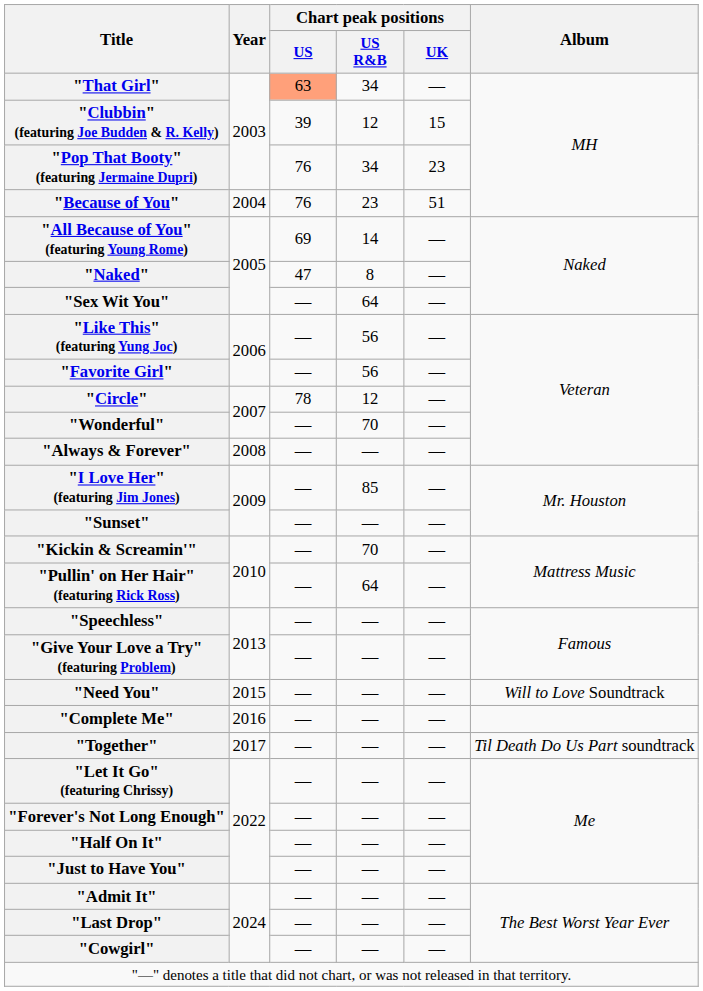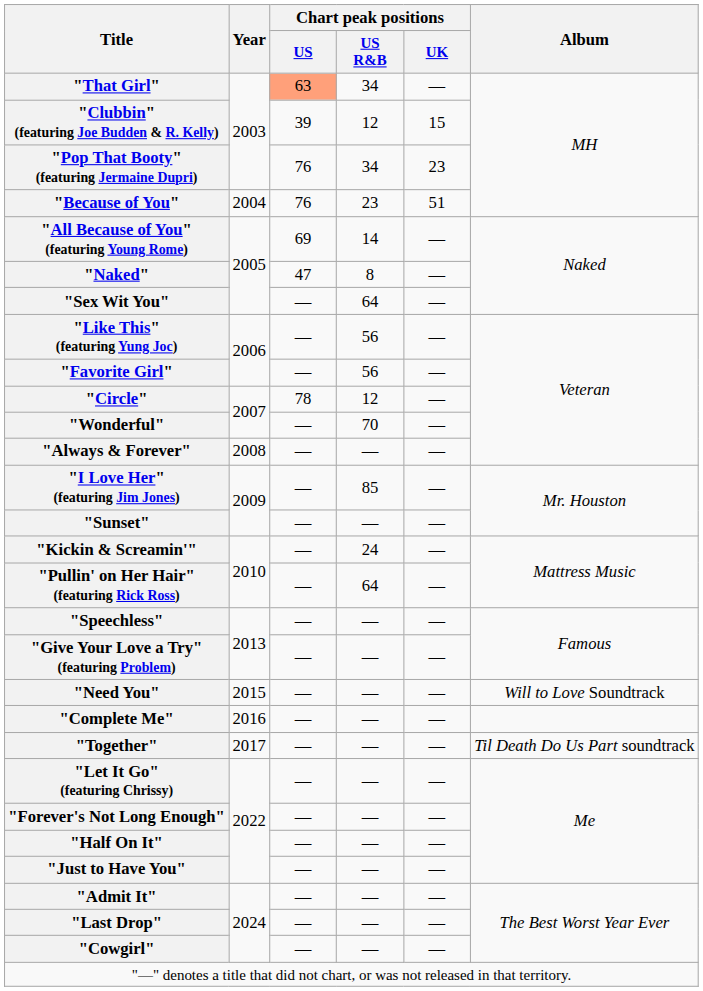 <table class="wikitable plainrowheaders" style="text-align:center;">
 <tr>
 <th rowspan=2>Title</th>
 <th rowspan=2>Year</th>
 <th colspan=3>Chart peak positions</th>
 <th rowspan=2>Album</th>
 </tr>
 <tr>
 <th style="width:4em;font-size:90%"><a href='#'>US</a><br></th>
 <th style="width:4em;font-size:90%"><a href='#'>US<br>R&B</a><br></th>
 <th style="width:4em;font-size:90%"><a href='#'>UK</a><br></th>
 </tr>
 <tr>
 <th scope="row">"<a href='#'>That Girl</a>"</th>
 <td rowspan=3>2003</td>
 <td style="background: lightsalmon;">63</td>
 <td>34</td>
 <td>—</td>
 <td align=center rowspan=4><em>MH</em></td>
 </tr>
 <tr>
 <th scope="row">"<a href='#'>Clubbin</a>" <br> <small>(featuring <a href='#'>Joe Budden</a> & <a href='#'>R. Kelly</a>)</small></th>
 <td>39</td>
 <td>12</td>
 <td>15</td>
 </tr>
 <tr>
 <th scope="row">"<a href='#'>Pop That Booty</a>" <br> <small>(featuring <a href='#'>Jermaine Dupri</a>)</small></th>
 <td>76</td>
 <td>34</td>
 <td>23</td>
 </tr>
 <tr>
 <th scope="row">"<a href='#'>Because of You</a>"</th>
 <td>2004</td>
 <td>76</td>
 <td>23</td>
 <td>51</td>
 </tr>
 <tr>
 <th scope="row">"<a href='#'>All Because of You</a>" <br> <small>(featuring <a href='#'>Young Rome</a>)</small></th>
 <td rowspan=3>2005</td>
 <td>69</td>
 <td>14</td>
 <td>—</td>
 <td rowspan="3"><em>Naked</em></td>
 </tr>
 <tr>
 <th scope="row">"<a href='#'>Naked</a>"</th>
 <td>47</td>
 <td>8</td>
 <td>—</td>
 </tr>
 <tr>
 <th scope="row">"Sex Wit You"</th>
 <td>—</td>
 <td>64</td>
 <td>—</td>
 </tr>
 <tr>
 <th scope="row">"<a href='#'>Like This</a>" <br> <small>(featuring <a href='#'>Yung Joc</a>)</small></th>
 <td rowspan=2>2006</td>
 <td>—</td>
 <td>56</td>
 <td>—</td>
 <td rowspan=5><em>Veteran</em></td>
 </tr>
 <tr>
 <th scope="row">"<a href='#'>Favorite Girl</a>"</th>
 <td>—</td>
 <td>56</td>
 <td>—</td>
 </tr>
 <tr>
 <th scope="row">"<a href='#'>Circle</a>"</th>
 <td rowspan=2>2007</td>
 <td>78</td>
 <td>12</td>
 <td>—</td>
 </tr>
 <tr>
 <th scope="row">"Wonderful"</th>
 <td>—</td>
 <td>70</td>
 <td>—</td>
 </tr>
 <tr>
 <th scope="row">"Always & Forever"</th>
 <td>2008</td>
 <td>—</td>
 <td>—</td>
 <td>—</td>
 </tr>
 <tr>
 <th scope="row">"<a href='#'>I Love Her</a>" <br> <small>(featuring <a href='#'>Jim Jones</a>)</small></th>
 <td rowspan="2">2009</td>
 <td>—</td>
 <td>85</td>
 <td>—</td>
 <td rowspan="2"><em>Mr. Houston</em></td>
 </tr>
 <tr>
 <th scope="row">"Sunset"</th>
 <td>—</td>
 <td>—</td>
 <td>—</td>
 </tr>
 <tr>
 <th scope="row">"Kickin & Screamin'"</th>
 <td rowspan="2">2010</td>
 <td>—</td>
-<td>70</td>
+<td>24</td>
 <td>—</td>
 <td rowspan="2"><em>Mattress Music</em></td>
 </tr>
 <tr>
 <th scope="row">"Pullin' on Her Hair" <br><small>(featuring <a href='#'>Rick Ross</a>)</small></th>
 <td>—</td>
 <td>64</td>
 <td>—</td>
 </tr>
 <tr>
 <th scope="row">"Speechless"</th>
 <td rowspan="2">2013</td>
 <td>—</td>
 <td>—</td>
 <td>—</td>
 <td rowspan="2"><em>Famous</em></td>
 </tr>
 <tr>
 <th scope="row">"Give Your Love a Try" <br><small>(featuring <a href='#'>Problem</a>)</small></th>
 <td>—</td>
 <td>—</td>
 <td>—</td>
 </tr>
 <tr>
 <th scope="row">"Need You"</th>
 <td>2015</td>
 <td>—</td>
 <td>—</td>
 <td>—</td>
 <td><em>Will to Love</em> Soundtrack</td>
 </tr>
 <tr>
 <th scope="row">"Complete Me"</th>
 <td>2016</td>
 <td>—</td>
 <td>—</td>
 <td>—</td>
 <td></td>
 </tr>
 <tr>
 <th scope="row">"Together"</th>
 <td>2017</td>
 <td>—</td>
 <td>—</td>
 <td>—</td>
 <td><em>Til Death Do Us Part</em> soundtrack</td>
 </tr>
 <tr>
 <th scope="row">"Let It Go"<br><small>(featuring Chrissy)</small></th>
 <td rowspan="4">2022</td>
 <td>—</td>
 <td>—</td>
 <td>—</td>
 <td rowspan="4"><em>Me</em></td>
 </tr>
 <tr>
 <th scope="row">"Forever's Not Long Enough"</th>
 <td>—</td>
 <td>—</td>
 <td>—</td>
 </tr>
 <tr>
 <th scope="row">"Half On It"</th>
 <td>—</td>
 <td>—</td>
 <td>—</td>
 </tr>
 <tr>
 <th scope="row">"Just to Have You"</th>
 <td>—</td>
 <td>—</td>
 <td>—</td>
 </tr>
 <tr>
 <th scope="row">"Admit It"</th>
 <td rowspan="3">2024</td>
 <td>—</td>
 <td>—</td>
 <td>—</td>
 <td rowspan="3"><em>The Best Worst Year Ever</em></td>
 </tr>
 <tr>
 <th scope="row">"Last Drop"</th>
 <td>—</td>
 <td>—</td>
 <td>—</td>
 </tr>
 <tr>
 <th scope="row">"Cowgirl"</th>
 <td>—</td>
 <td>—</td>
 <td>—</td>
 </tr>
 <tr>
 <td colspan="6" style="font-size:90%">"—" denotes a title that did not chart, or was not released in that territory.</td>
 </tr>
 </table>
